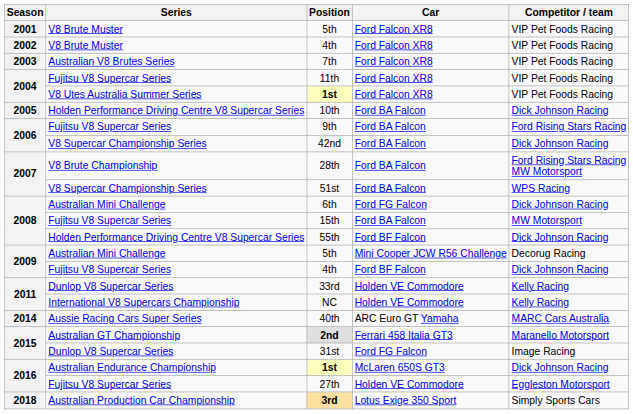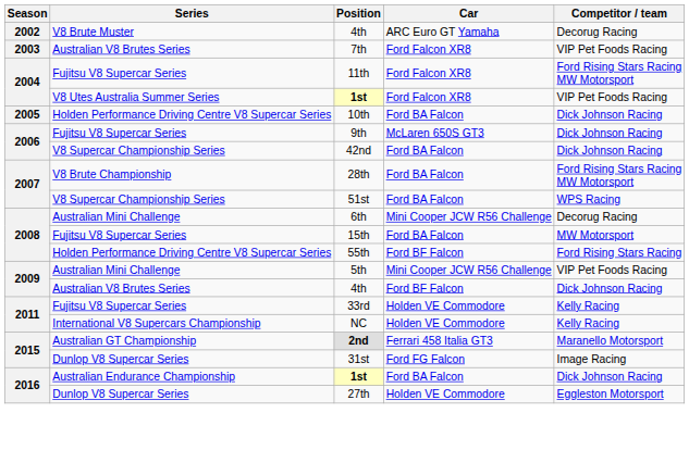 <table class="wikitable" style="font-size: 95%;">
 <tr>
 <th>Season</th>
 <th>Series</th>
 <th>Position</th>
 <th>Car</th>
 <th>Competitor / team</th>
 </tr>
 <tr>
-<th>2001</th>
-<td><a href='#'>V8 Brute Muster</a></td>
-<td align="center">5th</td>
-<td><a href='#'>Ford Falcon XR8</a></td>
-<td>VIP Pet Foods Racing</td>
-</tr>
-<tr>
 <th>2002</th>
 <td><a href='#'>V8 Brute Muster</a></td>
 <td align="center">4th</td>
-<td><a href='#'>Ford Falcon XR8</a></td>
-<td>VIP Pet Foods Racing</td>
+<td>ARC Euro GT <a href='#'>Yamaha</a></td>
+<td>Decorug Racing</td>
 </tr>
 <tr>
 <th>2003</th>
 <td><a href='#'>Australian V8 Brutes Series</a></td>
 <td align="center">7th</td>
 <td><a href='#'>Ford Falcon XR8</a></td>
 <td>VIP Pet Foods Racing</td>
 </tr>
 <tr>
 <th rowspan=2>2004</th>
 <td><a href='#'>Fujitsu V8 Supercar Series</a></td>
 <td align="center">11th</td>
 <td><a href='#'>Ford Falcon XR8</a></td>
-<td>VIP Pet Foods Racing</td>
+<td><a href='#'>Ford Rising Stars Racing</a><br><a href='#'>MW Motorsport</a></td>
 </tr>
 <tr>
 <td><a href='#'>V8 Utes Australia Summer Series</a></td>
 <td align="center" style="background:#ffffbf;"><strong>1st</strong></td>
 <td><a href='#'>Ford Falcon XR8</a></td>
 <td>VIP Pet Foods Racing</td>
 </tr>
 <tr>
 <th>2005</th>
 <td><a href='#'>Holden Performance Driving Centre V8 Supercar Series</a></td>
 <td align="center">10th</td>
 <td><a href='#'>Ford BA Falcon</a></td>
 <td><a href='#'>Dick Johnson Racing</a></td>
 </tr>
 <tr>
 <th rowspan=2>2006</th>
 <td><a href='#'>Fujitsu V8 Supercar Series</a></td>
 <td align="center">9th</td>
-<td><a href='#'>Ford BA Falcon</a></td>
-<td><a href='#'>Ford Rising Stars Racing</a></td>
+<td><a href='#'>McLaren 650S GT3</a></td>
+<td><a href='#'>Dick Johnson Racing</a></td>
 </tr>
 <tr>
 <td><a href='#'>V8 Supercar Championship Series</a></td>
 <td align="center">42nd</td>
 <td><a href='#'>Ford BA Falcon</a></td>
 <td><a href='#'>Dick Johnson Racing</a></td>
 </tr>
 <tr>
 <th rowspan=2>2007</th>
 <td><a href='#'>V8 Brute Championship</a></td>
 <td align="center">28th</td>
 <td><a href='#'>Ford BA Falcon</a></td>
 <td><a href='#'>Ford Rising Stars Racing</a><br><a href='#'>MW Motorsport</a></td>
 </tr>
 <tr>
 <td><a href='#'>V8 Supercar Championship Series</a></td>
 <td align="center">51st</td>
 <td><a href='#'>Ford BA Falcon</a></td>
 <td><a href='#'>WPS Racing</a></td>
 </tr>
 <tr>
 <th rowspan=3>2008</th>
 <td><a href='#'>Australian Mini Challenge</a></td>
 <td align="center">6th</td>
-<td><a href='#'>Ford FG Falcon</a></td>
-<td><a href='#'>Dick Johnson Racing</a></td>
+<td><a href='#'>Mini Cooper JCW R56 Challenge</a></td>
+<td>Decorug Racing</td>
 </tr>
 <tr>
 <td><a href='#'>Fujitsu V8 Supercar Series</a></td>
 <td align="center">15th</td>
 <td><a href='#'>Ford BA Falcon</a></td>
 <td><a href='#'>MW Motorsport</a></td>
 </tr>
 <tr>
 <td><a href='#'>Holden Performance Driving Centre V8 Supercar Series</a></td>
 <td align="center">55th</td>
 <td><a href='#'>Ford BF Falcon</a></td>
-<td><a href='#'>Dick Johnson Racing</a></td>
+<td><a href='#'>Ford Rising Stars Racing</a></td>
 </tr>
 <tr>
 <th rowspan=2>2009</th>
 <td><a href='#'>Australian Mini Challenge</a></td>
 <td align="center">5th</td>
 <td><a href='#'>Mini Cooper JCW R56 Challenge</a></td>
-<td>Decorug Racing</td>
+<td>VIP Pet Foods Racing</td>
 </tr>
 <tr>
-<td><a href='#'>Fujitsu V8 Supercar Series</a></td>
+<td><a href='#'>Australian V8 Brutes Series</a></td>
 <td align="center">4th</td>
 <td><a href='#'>Ford BF Falcon</a></td>
 <td><a href='#'>Dick Johnson Racing</a></td>
 </tr>
 <tr>
 <th rowspan=2>2011</th>
-<td><a href='#'>Dunlop V8 Supercar Series</a></td>
+<td><a href='#'>Fujitsu V8 Supercar Series</a></td>
 <td align="center">33rd</td>
 <td><a href='#'>Holden VE Commodore</a></td>
 <td><a href='#'>Kelly Racing</a></td>
 </tr>
 <tr>
 <td><a href='#'>International V8 Supercars Championship</a></td>
 <td align="center">NC</td>
 <td><a href='#'>Holden VE Commodore</a></td>
 <td><a href='#'>Kelly Racing</a></td>
-</tr>
-<tr>
-<th>2014</th>
-<td><a href='#'>Aussie Racing Cars Super Series</a></td>
-<td align="center">40th</td>
-<td>ARC Euro GT <a href='#'>Yamaha</a></td>
-<td><a href='#'>MARC Cars Australia</a></td>
 </tr>
 <tr>
 <th rowspan=2>2015</th>
 <td><a href='#'>Australian GT Championship</a></td>
 <td align="center" style="background:#dfdfdf;"><strong>2nd</strong></td>
 <td><a href='#'>Ferrari 458 Italia GT3</a></td>
 <td><a href='#'>Maranello Motorsport</a></td>
 </tr>
 <tr>
 <td><a href='#'>Dunlop V8 Supercar Series</a></td>
 <td align="center">31st</td>
 <td><a href='#'>Ford FG Falcon</a></td>
 <td>Image Racing</td>
 </tr>
 <tr>
 <th rowspan=2>2016</th>
 <td><a href='#'>Australian Endurance Championship</a></td>
 <td align="center" style="background:#ffffbf;"><strong>1st</strong></td>
-<td><a href='#'>McLaren 650S GT3</a></td>
+<td><a href='#'>Ford BA Falcon</a></td>
 <td><a href='#'>Dick Johnson Racing</a></td>
 </tr>
 <tr>
-<td><a href='#'>Fujitsu V8 Supercar Series</a></td>
+<td><a href='#'>Dunlop V8 Supercar Series</a></td>
 <td align="center">27th</td>
 <td><a href='#'>Holden VE Commodore</a></td>
 <td><a href='#'>Eggleston Motorsport</a></td>
 </tr>
-<tr>
-<th>2018</th>
-<td><a href='#'>Australian Production Car Championship</a></td>
-<td align="center" style="background:#ffdf9f;"><strong>3rd</strong></td>
-<td><a href='#'>Lotus Exige 350 Sport</a></td>
-<td>Simply Sports Cars</td>
-</tr>
 </table>
